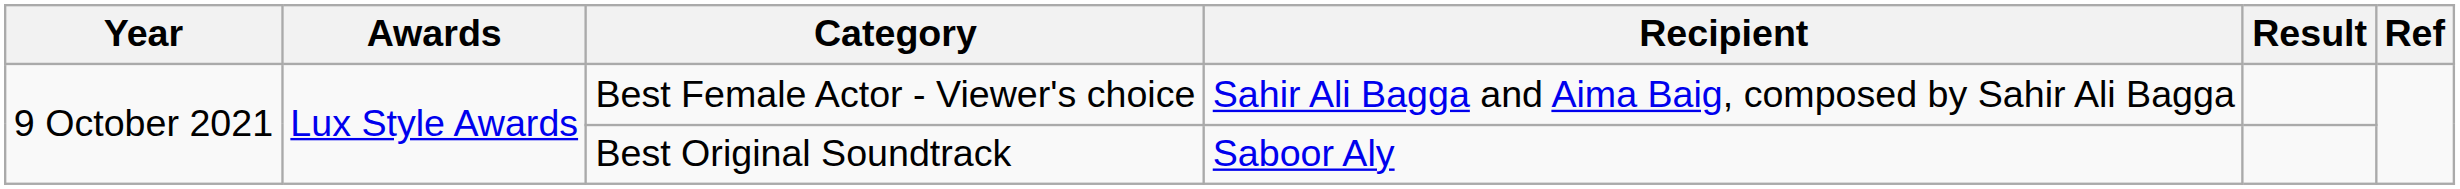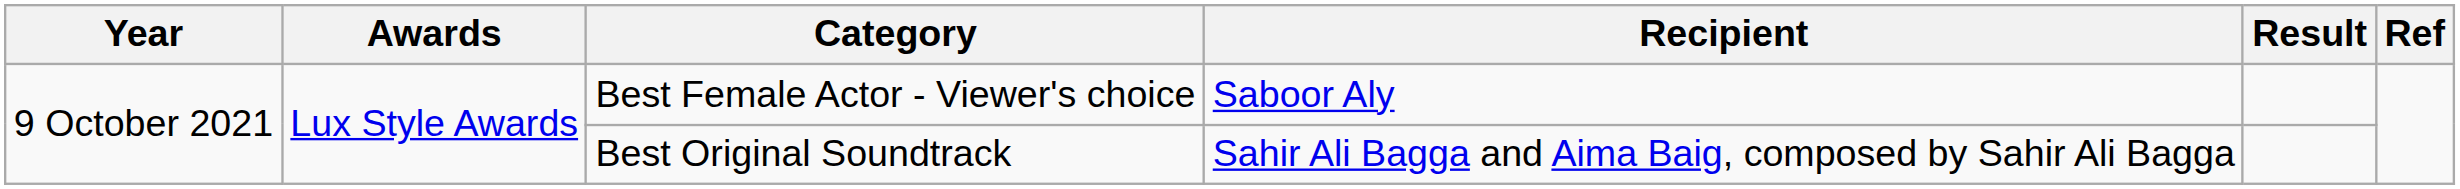 <table class="sortable wikitable">
 <tr>
 <th>Year</th>
 <th>Awards</th>
 <th>Category</th>
 <th>Recipient</th>
 <th>Result</th>
 <th>Ref</th>
 </tr>
 <tr>
 <td rowspan="2">9 October 2021</td>
 <td rowspan="2"><a href='#'>Lux Style Awards</a></td>
 <td>Best Female Actor - Viewer's choice</td>
-<td><a href='#'>Sahir Ali Bagga</a> and <a href='#'>Aima Baig</a>, composed by Sahir Ali Bagga</td>
+<td><a href='#'>Saboor Aly</a></td>
 <td></td>
 <td rowspan="2"></td>
 </tr>
 <tr>
 <td>Best Original Soundtrack</td>
-<td><a href='#'>Saboor Aly</a></td>
+<td><a href='#'>Sahir Ali Bagga</a> and <a href='#'>Aima Baig</a>, composed by Sahir Ali Bagga</td>
 <td></td>
 </tr>
 </table>
